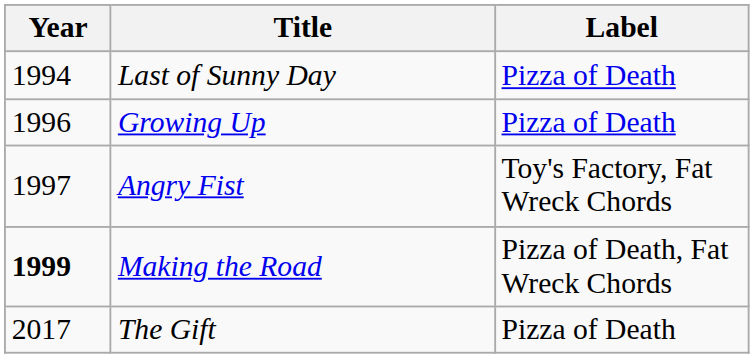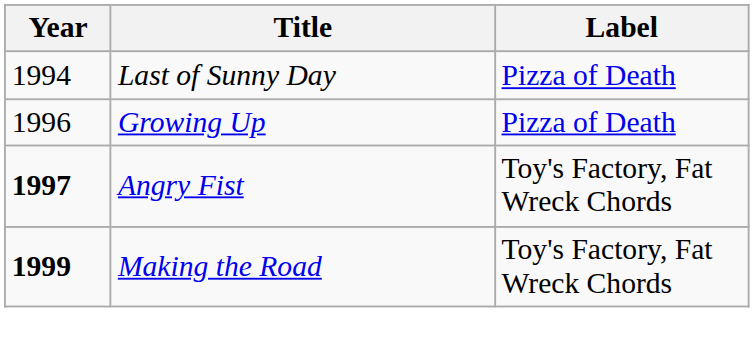 <table class="wikitable">
 <tr>
 <th width="50">Year</th>
 <th width="200">Title</th>
 <th width="130">Label</th>
 </tr>
 <tr>
 <td>1994</td>
 <td><em>Last of Sunny Day</em></td>
 <td><a href='#'>Pizza of Death</a></td>
 </tr>
 <tr>
 <td>1996</td>
 <td><em><a href='#'>Growing Up</a></em></td>
 <td><a href='#'>Pizza of Death</a></td>
 </tr>
 <tr>
-<td>1997</td>
+<td><strong>1997</strong></td>
 <td><em><a href='#'>Angry Fist</a></em></td>
 <td>Toy's Factory, Fat Wreck Chords</td>
 </tr>
 <tr>
 <td><strong>1999</strong></td>
 <td><em><a href='#'>Making the Road</a></em></td>
-<td>Pizza of Death, Fat Wreck Chords</td>
-</tr>
-<tr>
-<td>2017</td>
-<td><em>The Gift</em></td>
-<td>Pizza of Death</td>
+<td>Toy's Factory, Fat Wreck Chords</td>
 </tr>
 </table>
